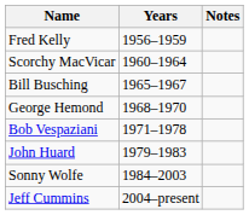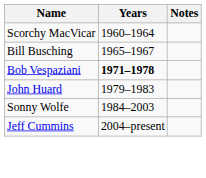 <table class="wikitable">
 <tr>
 <th>Name</th>
 <th>Years</th>
 <th>Notes</th>
-</tr>
-<tr>
-<td>Fred Kelly</td>
-<td>1956–1959</td>
-<td></td>
 </tr>
 <tr>
 <td>Scorchy MacVicar</td>
 <td>1960–1964</td>
 <td></td>
 </tr>
 <tr>
 <td>Bill Busching</td>
 <td>1965–1967</td>
 <td></td>
 </tr>
 <tr>
-<td>George Hemond</td>
-<td>1968–1970</td>
-<td></td>
-</tr>
-<tr>
 <td><a href='#'>Bob Vespaziani</a></td>
-<td>1971–1978</td>
+<td><strong>1971–1978</strong></td>
 <td></td>
 </tr>
 <tr>
 <td><a href='#'>John Huard</a></td>
 <td>1979–1983</td>
 <td></td>
 </tr>
 <tr>
 <td>Sonny Wolfe</td>
 <td>1984–2003</td>
 <td></td>
 </tr>
 <tr>
 <td><a href='#'>Jeff Cummins</a></td>
 <td>2004–present</td>
 <td></td>
 </tr>
 </table>
